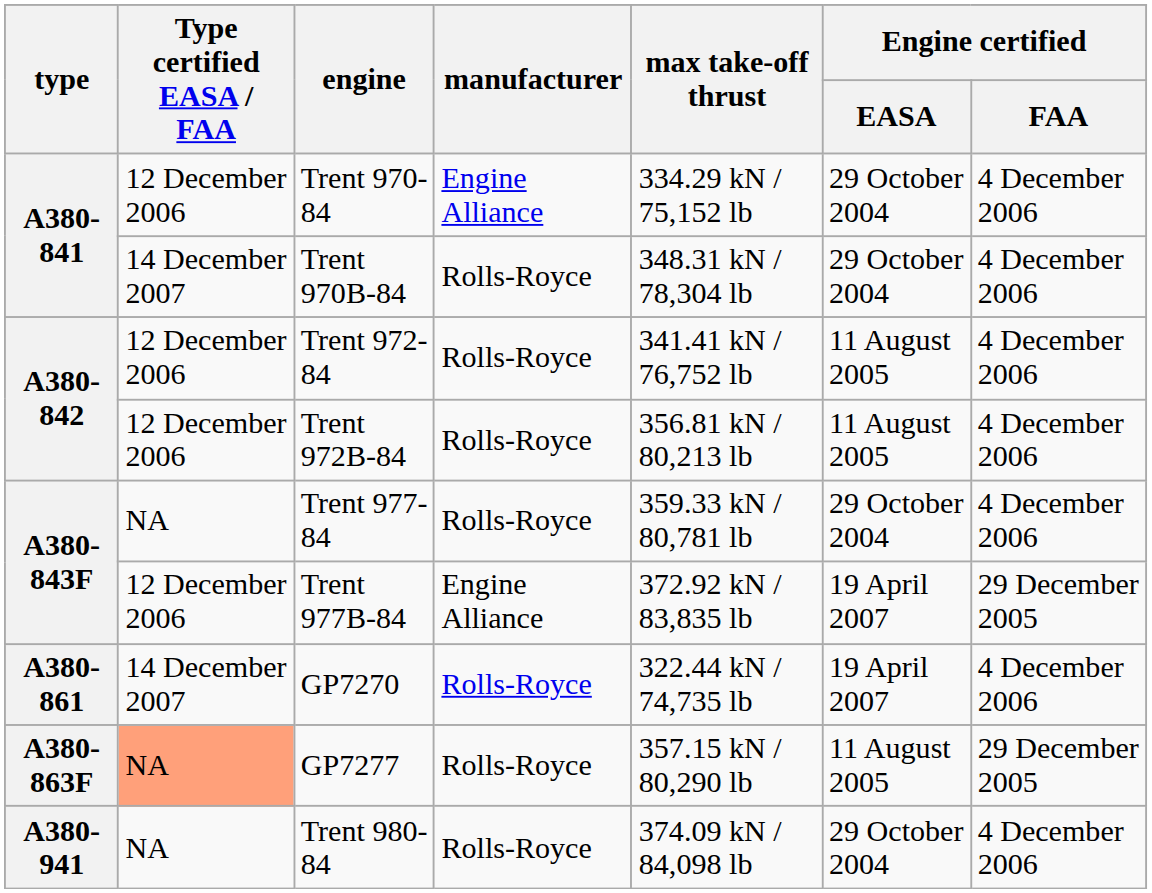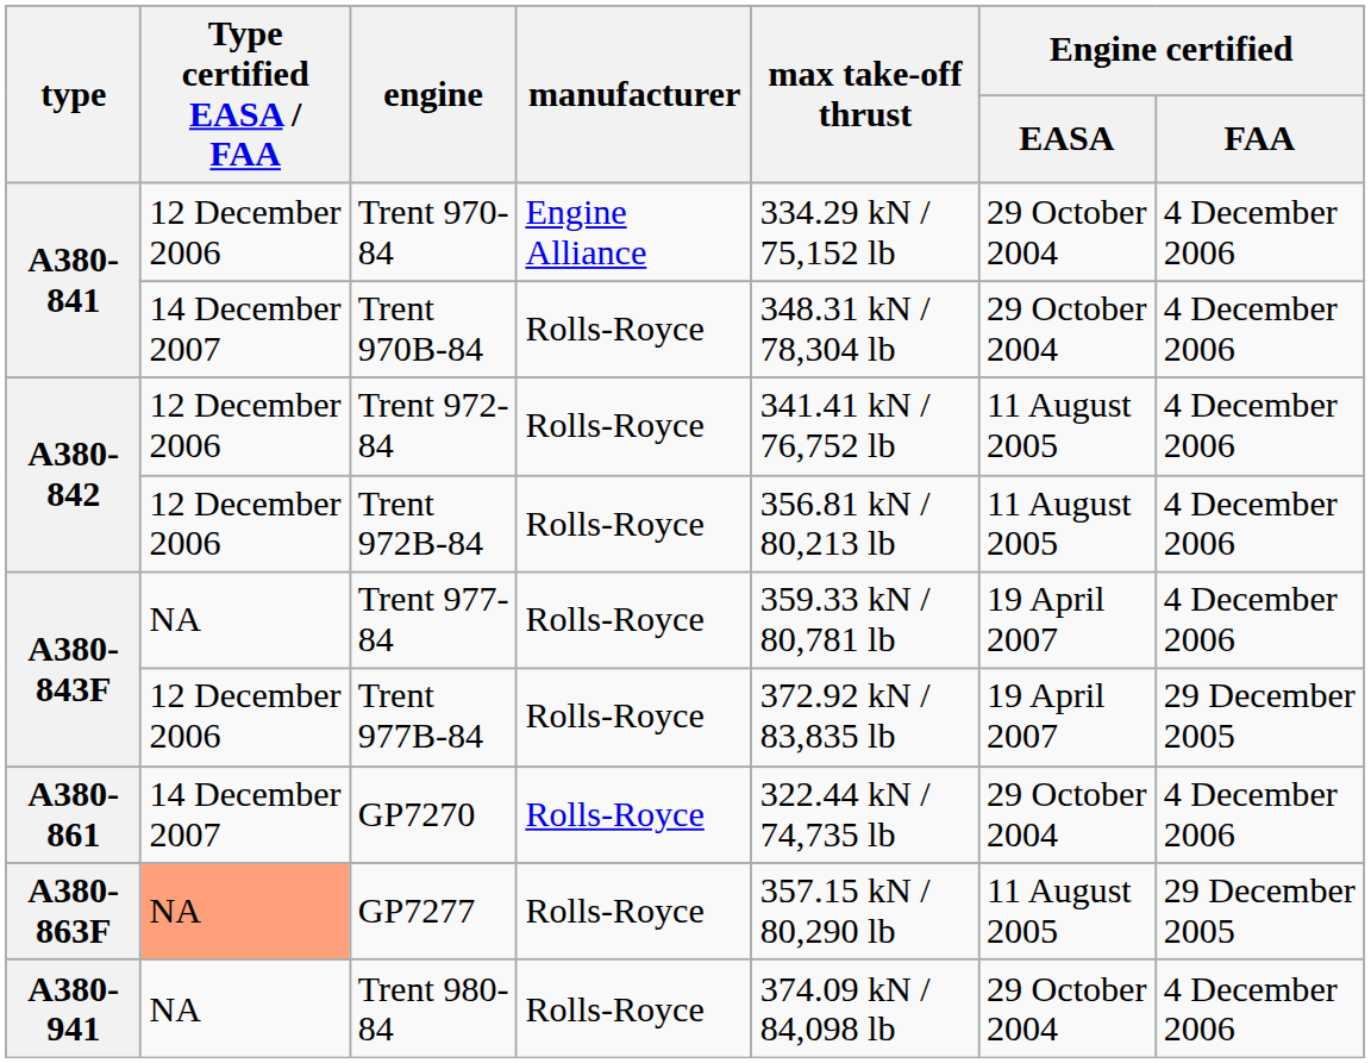 <table class="wikitable sortable" style="text-align:left;">
 <tr style="background:#efefef;">
 <th rowspan="2">type</th>
 <th rowspan="2">Type certified<br><a href='#'>EASA</a> / <a href='#'>FAA</a></th>
 <th rowspan="2">engine</th>
 <th rowspan="2">manufacturer</th>
 <th rowspan="2">max take-off thrust</th>
 <th colspan="2">Engine certified<br></th>
 </tr>
 <tr>
 <th>EASA</th>
 <th>FAA</th>
 </tr>
 <tr>
 <th rowspan="2">A380-841</th>
 <td>12 December 2006</td>
 <td>Trent 970-84</td>
 <td><a href='#'>Engine Alliance</a></td>
 <td>334.29 kN / 75,152 lb</td>
 <td>29 October 2004</td>
 <td>4 December 2006</td>
 </tr>
 <tr>
 <td>14 December 2007</td>
 <td>Trent 970B-84</td>
 <td>Rolls-Royce</td>
 <td>348.31 kN / 78,304 lb</td>
 <td>29 October 2004</td>
 <td>4 December 2006</td>
 </tr>
 <tr>
 <th rowspan="2">A380-842</th>
 <td>12 December 2006</td>
 <td>Trent 972-84</td>
 <td>Rolls-Royce</td>
 <td>341.41 kN / 76,752 lb</td>
 <td>11 August 2005</td>
 <td>4 December 2006</td>
 </tr>
 <tr>
 <td>12 December 2006</td>
 <td>Trent 972B-84</td>
 <td>Rolls-Royce</td>
 <td>356.81 kN / 80,213 lb</td>
 <td>11 August 2005</td>
 <td>4 December 2006</td>
 </tr>
 <tr>
 <th rowspan="2">A380-843F</th>
 <td>NA</td>
 <td>Trent 977-84</td>
 <td>Rolls-Royce</td>
 <td>359.33 kN / 80,781 lb</td>
-<td>29 October 2004</td>
+<td>19 April 2007</td>
 <td>4 December 2006</td>
 </tr>
 <tr>
 <td>12 December 2006</td>
 <td>Trent 977B-84</td>
-<td>Engine Alliance</td>
+<td>Rolls-Royce</td>
 <td>372.92 kN / 83,835 lb</td>
 <td>19 April 2007</td>
 <td>29 December 2005</td>
 </tr>
 <tr>
 <th>A380-861</th>
 <td>14 December 2007</td>
 <td>GP7270</td>
 <td><a href='#'>Rolls-Royce</a></td>
 <td>322.44 kN / 74,735 lb</td>
-<td>19 April 2007</td>
+<td>29 October 2004</td>
 <td>4 December 2006</td>
 </tr>
 <tr>
 <th>A380-863F</th>
 <td style="background: lightsalmon;">NA</td>
 <td>GP7277</td>
 <td>Rolls-Royce</td>
 <td>357.15 kN / 80,290 lb</td>
 <td>11 August 2005</td>
 <td>29 December 2005</td>
 </tr>
 <tr>
 <th>A380-941</th>
 <td>NA</td>
 <td>Trent 980-84</td>
 <td>Rolls-Royce</td>
 <td>374.09 kN / 84,098 lb</td>
 <td>29 October 2004</td>
 <td>4 December 2006</td>
 </tr>
 </table>
